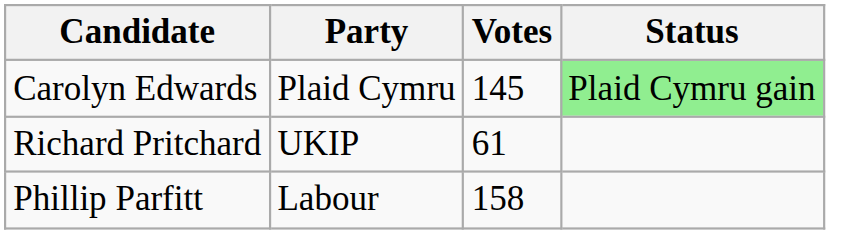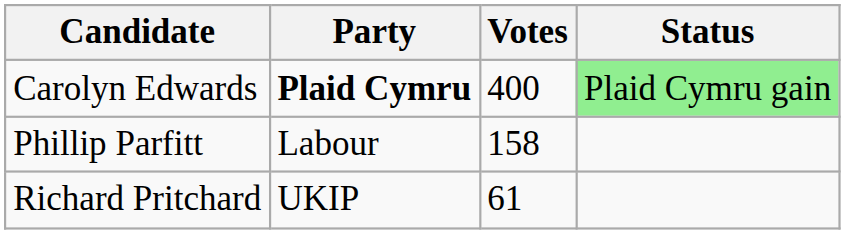 <table class="wikitable sortable">
 <tr>
 <th>Candidate</th>
 <th>Party</th>
 <th>Votes</th>
 <th>Status</th>
 </tr>
 <tr>
 <td>Carolyn Edwards</td>
-<td>Plaid Cymru</td>
-<td>145</td>
+<td><strong>Plaid Cymru</strong></td>
+<td>400</td>
 <td style="background: lightgreen;">Plaid Cymru gain</td>
+</tr>
+<tr>
+<td>Phillip Parfitt</td>
+<td>Labour</td>
+<td>158</td>
+<td></td>
 </tr>
 <tr>
 <td>Richard Pritchard</td>
 <td>UKIP</td>
 <td>61</td>
 <td></td>
 </tr>
-<tr>
-<td>Phillip Parfitt</td>
-<td>Labour</td>
-<td>158</td>
-<td></td>
-</tr>
 </table>
